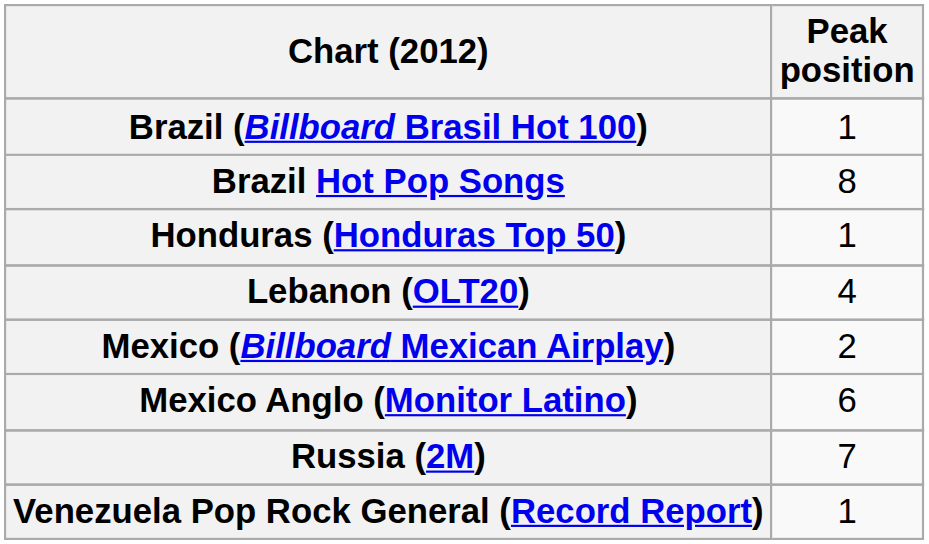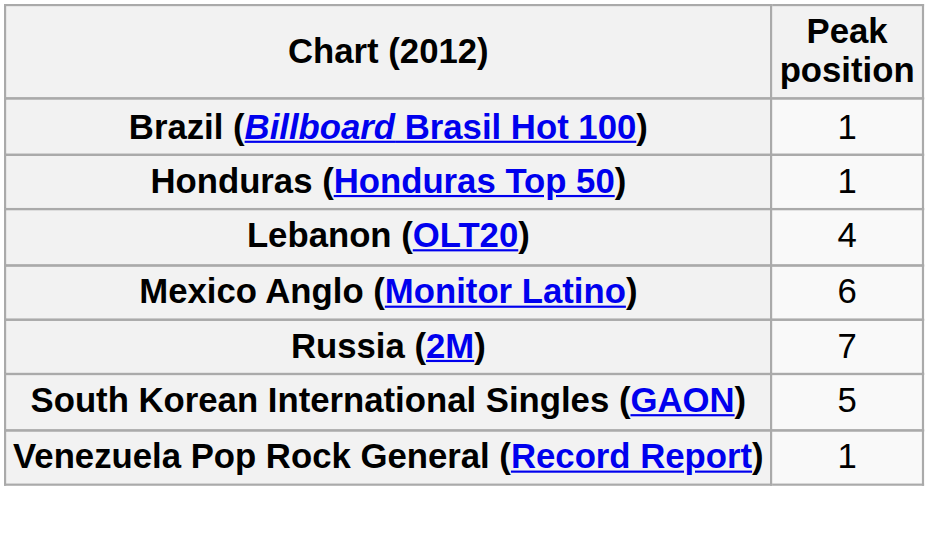 <table class="wikitable plainrowheaders sortable">
 <tr>
 <th>Chart (2012)</th>
 <th>Peak<br>position</th>
 </tr>
 <tr>
 </tr>
 <tr>
 </tr>
 <tr>
 </tr>
 <tr>
 </tr>
 <tr>
 <th scope="row">Brazil (<a href='#'><em>Billboard</em> Brasil Hot 100</a>)</th>
 <td style="text-align:center;">1</td>
-</tr>
-<tr>
-<th scope="row">Brazil <a href='#'>Hot Pop Songs</a></th>
-<td style="text-align:center;">8</td>
 </tr>
 <tr>
 </tr>
 <tr>
 </tr>
 <tr>
 </tr>
 <tr>
 </tr>
 <tr>
 </tr>
 <tr>
 </tr>
 <tr>
 </tr>
 <tr>
 </tr>
 <tr>
 <th scope="row">Honduras (<a href='#'>Honduras Top 50</a>)</th>
 <td style="text-align:center;">1</td>
 </tr>
 <tr>
 </tr>
 <tr>
 </tr>
 <tr>
 </tr>
 <tr>
 </tr>
 <tr>
 </tr>
 <tr>
 </tr>
 <tr>
 <th scope="row">Lebanon (<a href='#'>OLT20</a>)</th>
 <td style="text-align:center;">4</td>
 </tr>
 <tr>
 </tr>
 <tr>
-<th scope="row">Mexico (<a href='#'><em>Billboard</em> Mexican Airplay</a>)</th>
-<td style="text-align:center;">2</td>
-</tr>
-<tr>
 <th scope="row">Mexico Anglo (<a href='#'>Monitor Latino</a>)</th>
 <td style="text-align:center;">6</td>
 </tr>
 <tr>
 </tr>
 <tr>
 </tr>
 <tr>
 </tr>
 <tr>
 </tr>
 <tr>
 </tr>
 <tr>
 </tr>
 <tr>
 </tr>
 <tr>
 <th scope="row">Russia (<a href='#'>2M</a>)</th>
 <td style="text-align:center;">7</td>
 </tr>
 <tr>
 </tr>
 <tr>
 </tr>
 <tr>
+</tr>
+<tr>
+<th scope="row">South Korean International Singles (<a href='#'>GAON</a>)</th>
+<td style="text-align:center;">5</td>
 </tr>
 <tr>
 </tr>
 <tr>
 </tr>
 <tr>
 </tr>
 <tr>
 </tr>
 <tr>
 </tr>
 <tr>
 </tr>
 <tr>
 </tr>
 <tr>
 </tr>
 <tr>
 </tr>
 <tr>
 </tr>
 <tr>
 </tr>
 <tr>
 </tr>
 <tr>
 </tr>
 <tr>
 </tr>
 <tr>
 <th scope="row">Venezuela Pop Rock General (<a href='#'>Record Report</a>)</th>
 <td style="text-align:center;">1</td>
 </tr>
 </table>
